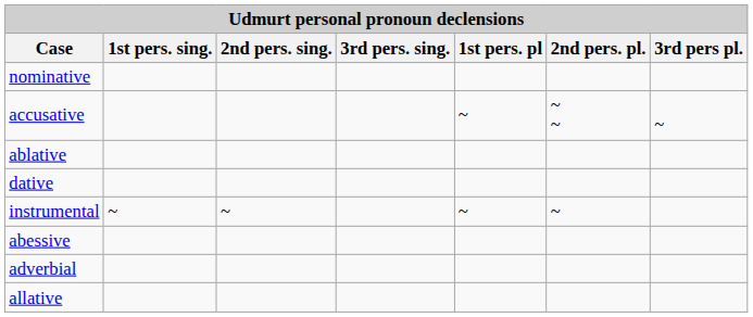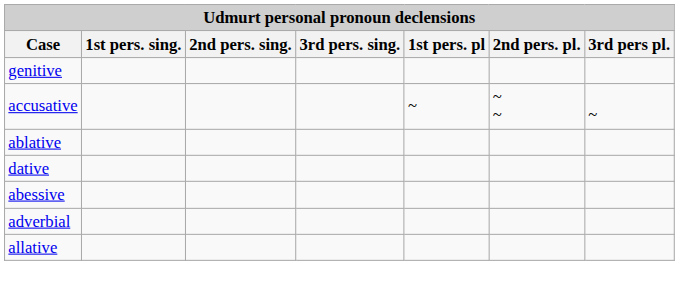 <table class="wikitable">
 <tr>
 <th colspan="7" style="background:#cfcfcf;">Udmurt personal pronoun declensions</th>
 </tr>
 <tr style="background:#dfdfdf;" |>
 <th>Case</th>
 <th>1st pers. sing.</th>
 <th>2nd pers. sing.</th>
 <th>3rd pers. sing.</th>
 <th>1st pers. pl</th>
 <th>2nd pers. pl.</th>
 <th>3rd pers pl.</th>
 </tr>
 <tr>
-<td><a href='#'>nominative</a></td>
+<td><a href='#'>genitive</a></td>
 <td> <br></td>
 <td> <br></td>
 <td> <br></td>
 <td> <br></td>
 <td> <br></td>
 <td> <br></td>
 </tr>
 <tr>
 <td><a href='#'>accusative</a></td>
 <td> <br></td>
 <td> <br></td>
 <td> <br></td>
 <td> ~  <br></td>
 <td> ~  <br> ~ </td>
 <td> <br> ~ </td>
 </tr>
 <tr>
 <td><a href='#'>ablative</a></td>
 <td><br></td>
 <td><br></td>
 <td><br></td>
 <td> <br></td>
 <td> <br></td>
 <td> <br></td>
 </tr>
 <tr>
 <td><a href='#'>dative</a></td>
 <td> <br></td>
 <td> <br></td>
 <td> <br></td>
 <td> <br></td>
 <td> <br></td>
 <td> <br></td>
 </tr>
 <tr>
-<td><a href='#'>instrumental</a></td>
-<td> ~  <br></td>
-<td> ~  <br></td>
-<td> <br></td>
-<td> ~  <br></td>
-<td> ~  <br> </td>
-<td> <br></td>
-</tr>
-<tr>
 <td><a href='#'>abessive</a></td>
 <td> <br></td>
 <td> <br></td>
 <td> <br></td>
 <td> <br></td>
 <td> <br></td>
 <td> <br></td>
 </tr>
 <tr>
 <td><a href='#'>adverbial</a></td>
 <td> <br></td>
 <td> <br></td>
 <td> <br></td>
 <td> <br></td>
 <td> <br></td>
 <td> <br></td>
 </tr>
 <tr>
 <td><a href='#'>allative</a></td>
 <td> <br></td>
 <td> <br></td>
 <td> <br></td>
 <td> <br></td>
 <td> <br></td>
 <td> <br></td>
 </tr>
 </table>
